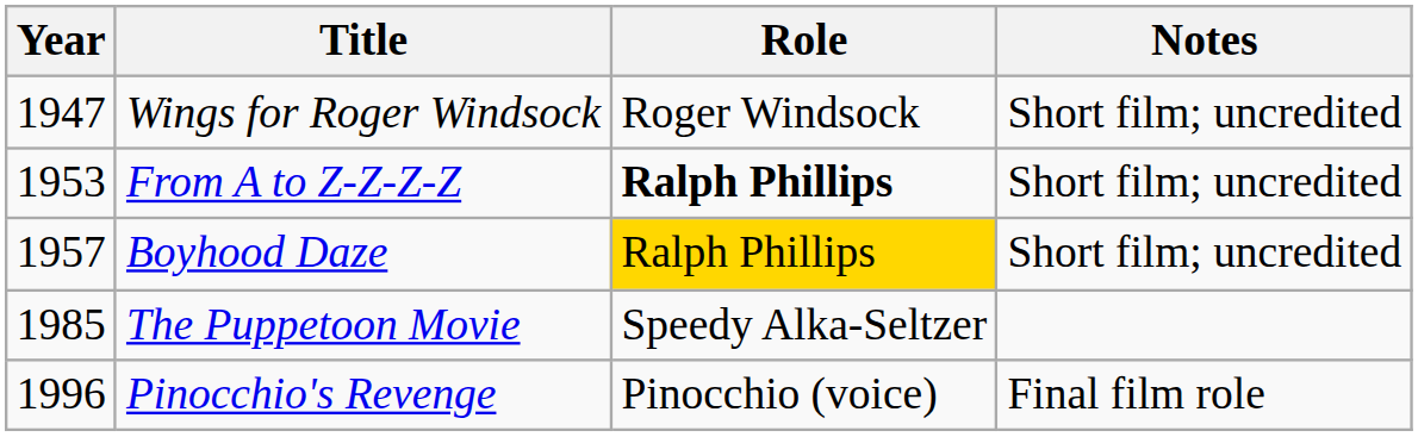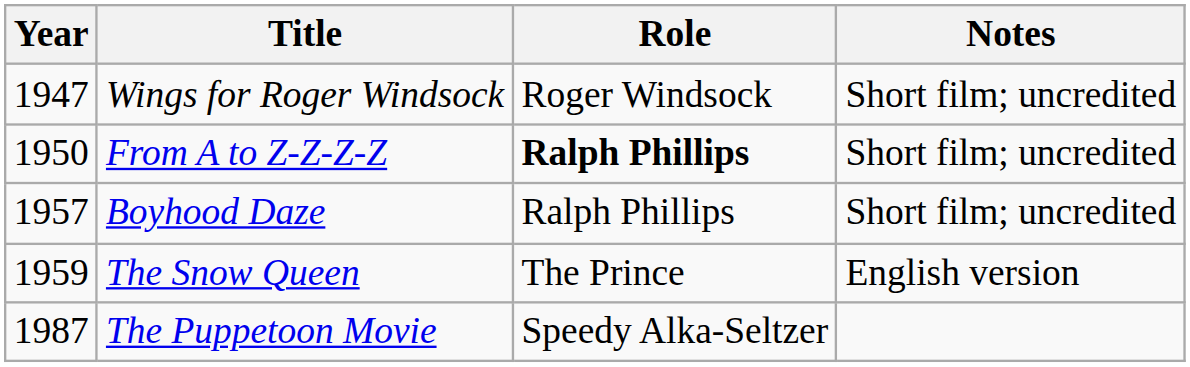 <table class="wikitable sortable">
 <tr>
 <th>Year</th>
 <th>Title</th>
 <th>Role</th>
 <th>Notes</th>
 </tr>
 <tr>
 <td>1947</td>
 <td><em>Wings for Roger Windsock</em></td>
 <td>Roger Windsock</td>
 <td>Short film; uncredited</td>
 </tr>
 <tr>
-<td>1953</td>
+<td>1950</td>
 <td><em><a href='#'>From A to Z-Z-Z-Z</a></em></td>
 <td><strong>Ralph Phillips</strong></td>
 <td>Short film; uncredited</td>
 </tr>
 <tr>
 <td>1957</td>
 <td><em><a href='#'>Boyhood Daze</a></em></td>
-<td style="background: gold;">Ralph Phillips</td>
+<td>Ralph Phillips</td>
 <td>Short film; uncredited</td>
 </tr>
 <tr>
-<td>1985</td>
+<td>1959</td>
+<td><em><a href='#'>The Snow Queen</a></em></td>
+<td>The Prince</td>
+<td>English version</td>
+</tr>
+<tr>
+<td>1987</td>
 <td><em><a href='#'>The Puppetoon Movie</a></em></td>
 <td>Speedy Alka-Seltzer</td>
 <td></td>
 </tr>
-<tr>
-<td>1996</td>
-<td><em><a href='#'>Pinocchio's Revenge</a></em></td>
-<td>Pinocchio (voice)</td>
-<td>Final film role</td>
-</tr>
 </table>
